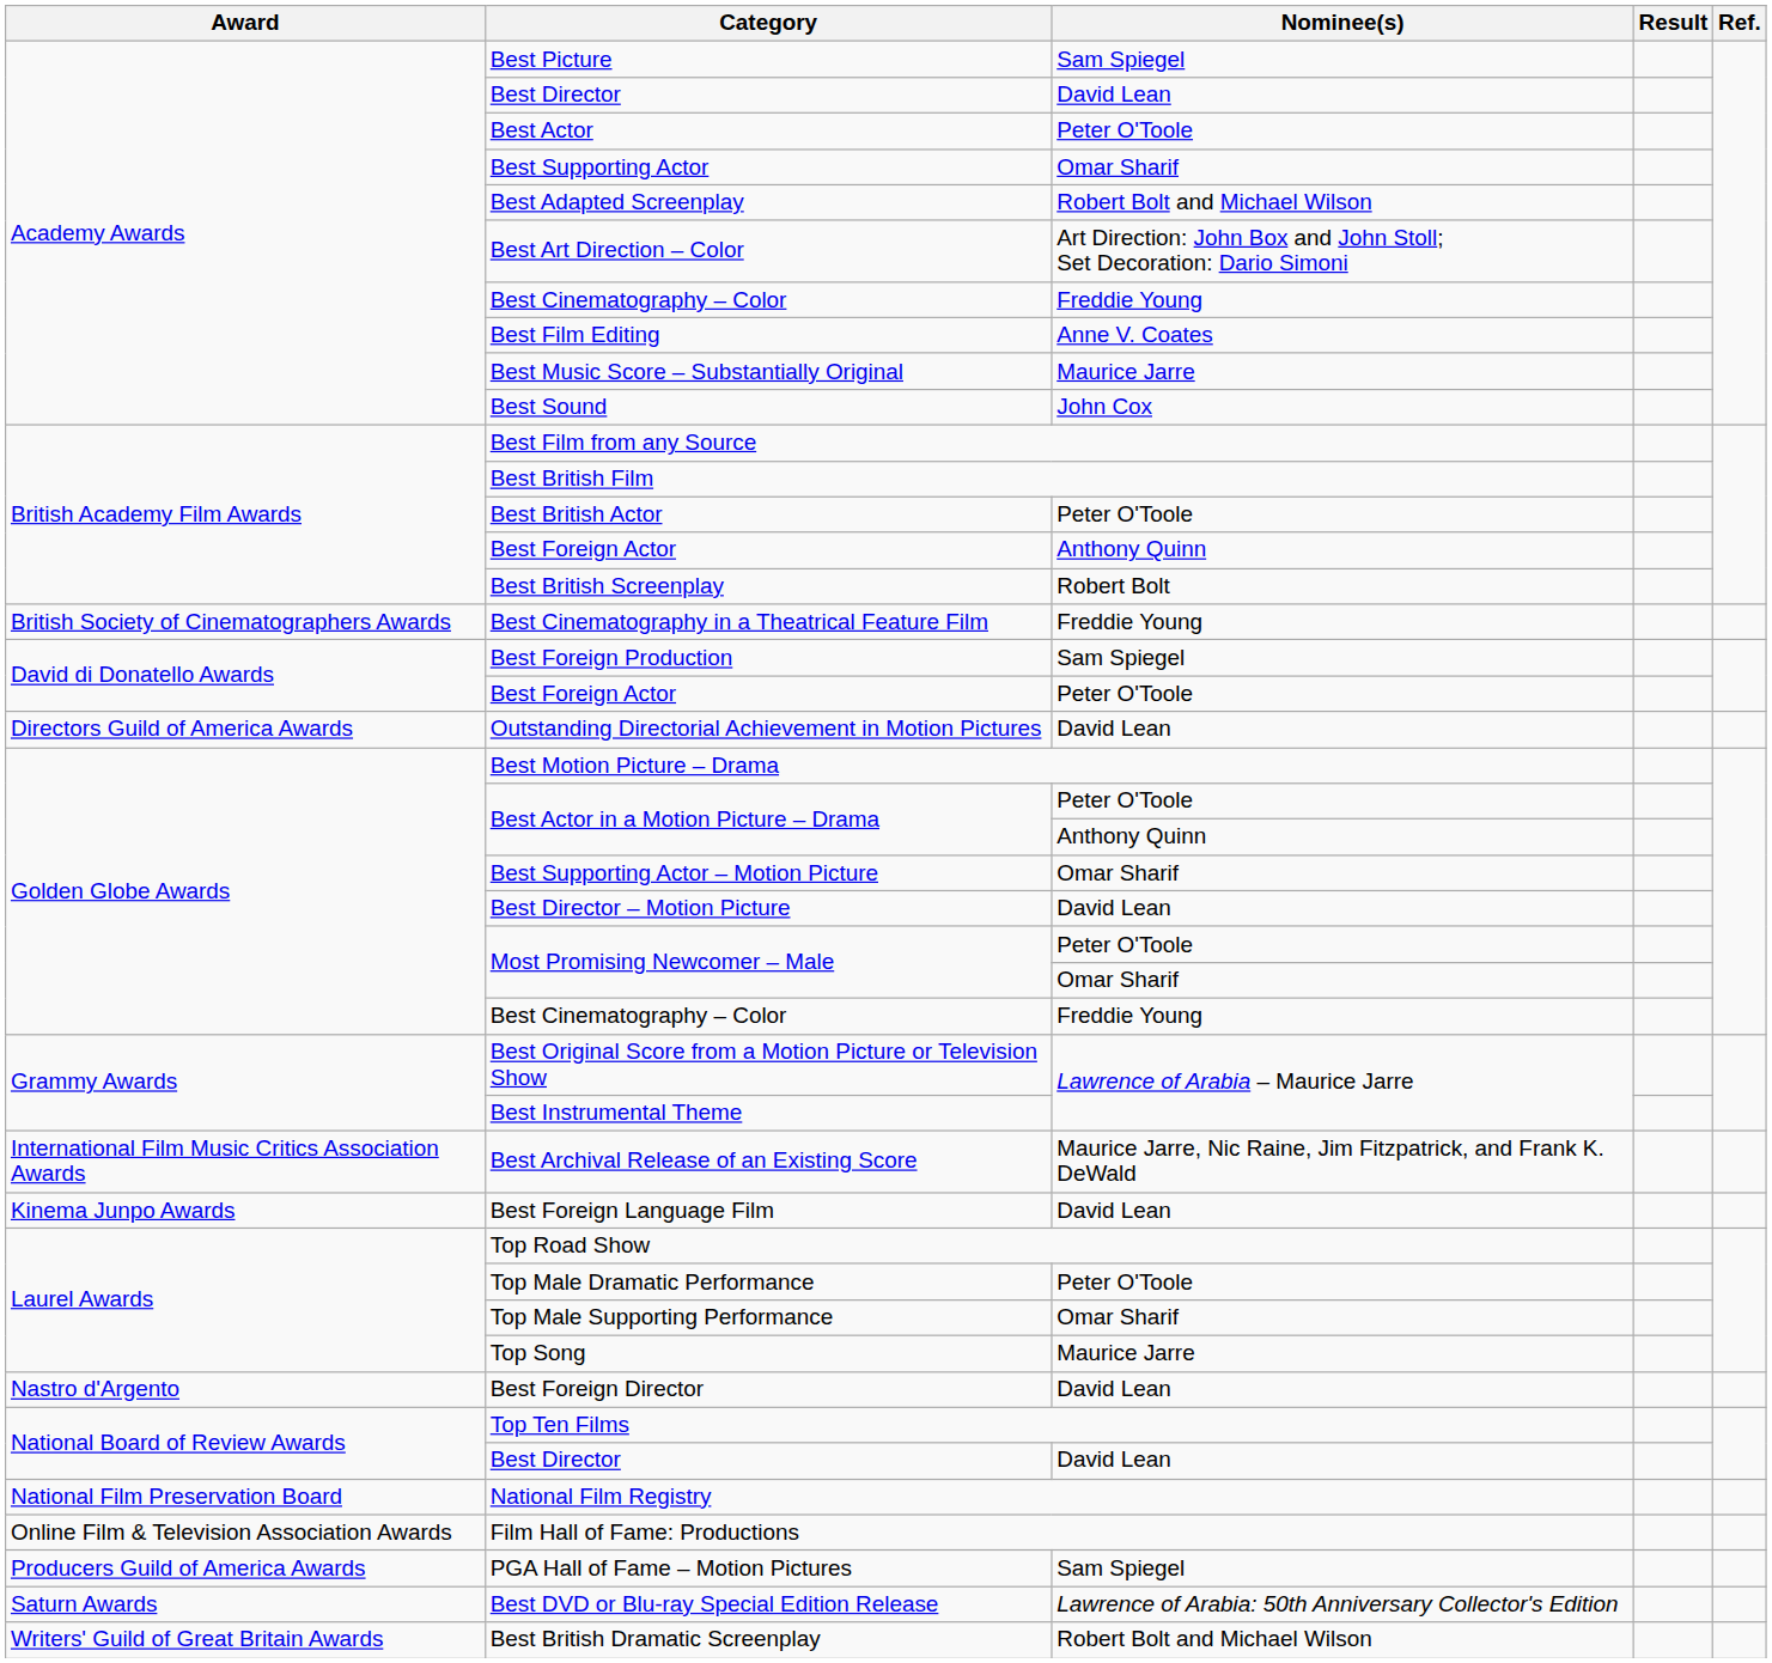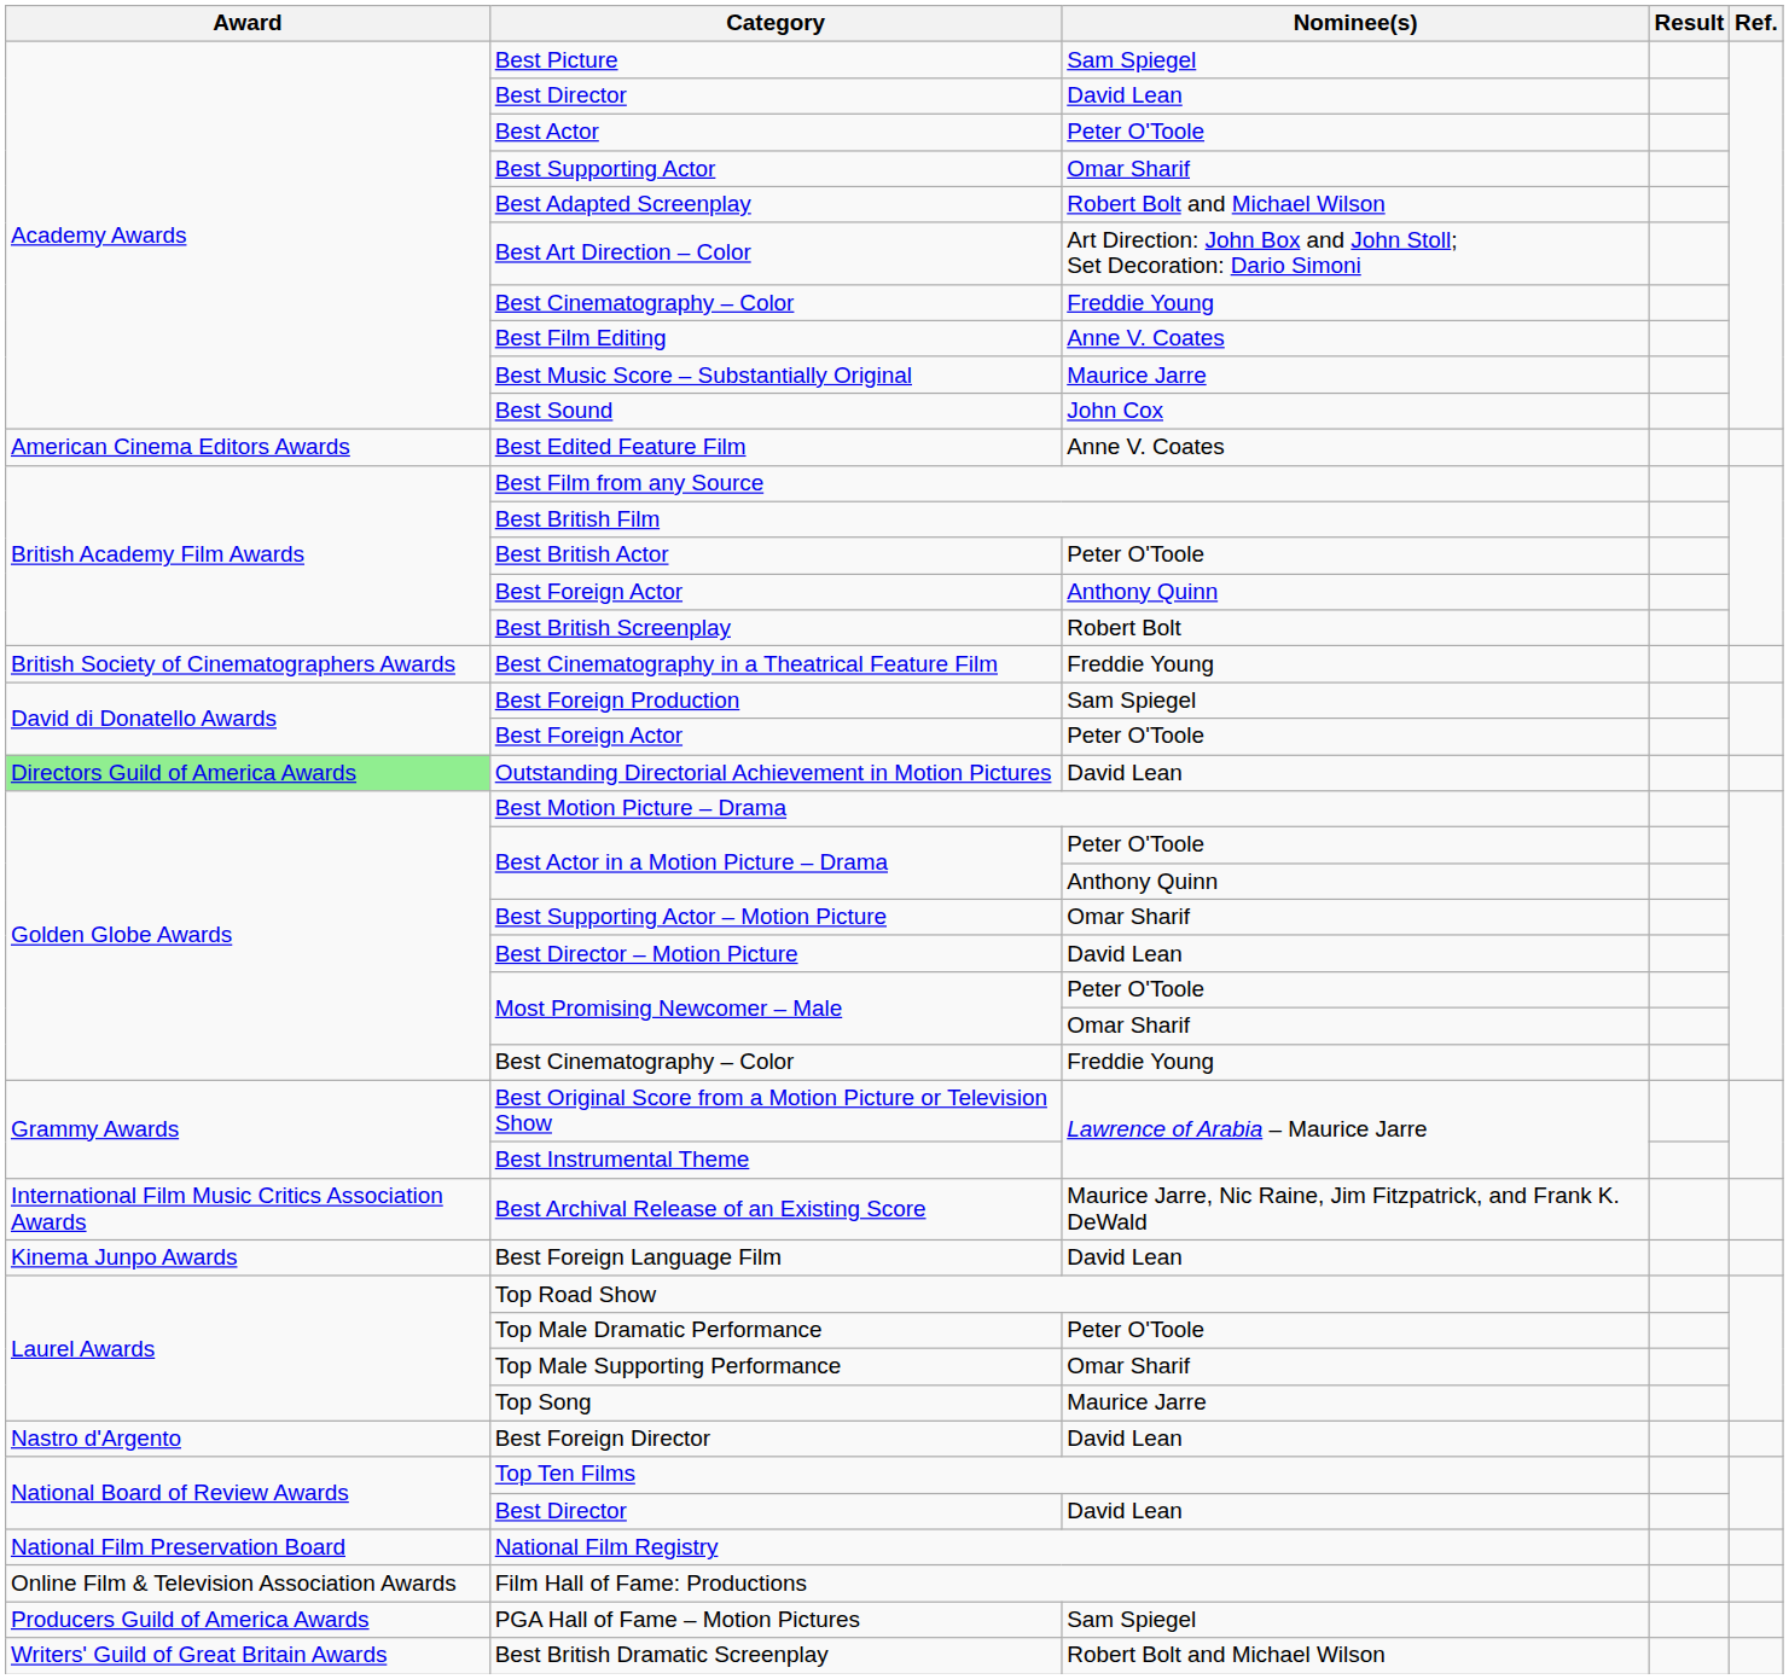 <table class="wikitable plainrowheaders">
 <tr>
 <th>Award</th>
 <th>Category</th>
 <th>Nominee(s)</th>
 <th>Result</th>
 <th>Ref.</th>
 </tr>
 <tr>
 <td rowspan="10"><a href='#'>Academy Awards</a></td>
 <td><a href='#'>Best Picture</a></td>
 <td><a href='#'>Sam Spiegel</a></td>
 <td></td>
 <td align="center" rowspan="10"></td>
 </tr>
 <tr>
 <td><a href='#'>Best Director</a></td>
 <td><a href='#'>David Lean</a></td>
 <td></td>
 </tr>
 <tr>
 <td><a href='#'>Best Actor</a></td>
 <td><a href='#'>Peter O'Toole</a></td>
 <td></td>
 </tr>
 <tr>
 <td><a href='#'>Best Supporting Actor</a></td>
 <td><a href='#'>Omar Sharif</a></td>
 <td></td>
 </tr>
 <tr>
 <td><a href='#'>Best Adapted Screenplay</a></td>
 <td><a href='#'>Robert Bolt</a> and <a href='#'>Michael Wilson</a></td>
 <td></td>
 </tr>
 <tr>
 <td><a href='#'>Best Art Direction – Color</a></td>
 <td>Art Direction: <a href='#'>John Box</a> and <a href='#'>John Stoll</a>;<br> Set Decoration: <a href='#'>Dario Simoni</a></td>
 <td></td>
 </tr>
 <tr>
 <td><a href='#'>Best Cinematography – Color</a></td>
 <td><a href='#'>Freddie Young</a></td>
 <td></td>
 </tr>
 <tr>
 <td><a href='#'>Best Film Editing</a></td>
 <td><a href='#'>Anne V. Coates</a></td>
 <td></td>
 </tr>
 <tr>
 <td><a href='#'>Best Music Score – Substantially Original</a></td>
 <td><a href='#'>Maurice Jarre</a></td>
 <td></td>
 </tr>
 <tr>
 <td><a href='#'>Best Sound</a></td>
 <td><a href='#'>John Cox</a></td>
 <td></td>
 </tr>
 <tr>
+<td><a href='#'>American Cinema Editors Awards</a></td>
+<td><a href='#'>Best Edited Feature Film</a></td>
+<td>Anne V. Coates</td>
+<td></td>
+<td align="center"></td>
+</tr>
+<tr>
 <td rowspan="5"><a href='#'>British Academy Film Awards</a></td>
 <td colspan="2"><a href='#'>Best Film from any Source</a></td>
 <td></td>
 <td align="center" rowspan="5"></td>
 </tr>
 <tr>
 <td colspan="2"><a href='#'>Best British Film</a></td>
 <td></td>
 </tr>
 <tr>
 <td><a href='#'>Best British Actor</a></td>
 <td>Peter O'Toole</td>
 <td></td>
 </tr>
 <tr>
 <td><a href='#'>Best Foreign Actor</a></td>
 <td><a href='#'>Anthony Quinn</a></td>
 <td></td>
 </tr>
 <tr>
 <td><a href='#'>Best British Screenplay</a></td>
 <td>Robert Bolt</td>
 <td></td>
 </tr>
 <tr>
 <td><a href='#'>British Society of Cinematographers Awards</a></td>
 <td><a href='#'>Best Cinematography in a Theatrical Feature Film</a></td>
 <td>Freddie Young</td>
 <td></td>
 <td align="center"></td>
 </tr>
 <tr>
 <td rowspan="2"><a href='#'>David di Donatello Awards</a></td>
 <td><a href='#'>Best Foreign Production</a></td>
 <td>Sam Spiegel</td>
 <td></td>
 <td align="center" rowspan="2"></td>
 </tr>
 <tr>
 <td><a href='#'>Best Foreign Actor</a></td>
 <td>Peter O'Toole</td>
 <td></td>
 </tr>
 <tr>
-<td><a href='#'>Directors Guild of America Awards</a></td>
+<td style="background: lightgreen;"><a href='#'>Directors Guild of America Awards</a></td>
 <td><a href='#'>Outstanding Directorial Achievement in Motion Pictures</a></td>
 <td>David Lean</td>
 <td></td>
 <td align="center"></td>
 </tr>
 <tr>
 <td rowspan="8"><a href='#'>Golden Globe Awards</a></td>
 <td colspan="2"><a href='#'>Best Motion Picture – Drama</a></td>
 <td></td>
 <td align="center" rowspan="8"></td>
 </tr>
 <tr>
 <td rowspan="2"><a href='#'>Best Actor in a Motion Picture – Drama</a></td>
 <td>Peter O'Toole</td>
 <td></td>
 </tr>
 <tr>
 <td>Anthony Quinn</td>
 <td></td>
 </tr>
 <tr>
 <td><a href='#'>Best Supporting Actor – Motion Picture</a></td>
 <td>Omar Sharif</td>
 <td></td>
 </tr>
 <tr>
 <td><a href='#'>Best Director – Motion Picture</a></td>
 <td>David Lean</td>
 <td></td>
 </tr>
 <tr>
 <td rowspan="2"><a href='#'>Most Promising Newcomer – Male</a></td>
 <td>Peter O'Toole</td>
 <td></td>
 </tr>
 <tr>
 <td>Omar Sharif</td>
 <td></td>
 </tr>
 <tr>
 <td>Best Cinematography – Color</td>
 <td>Freddie Young</td>
 <td></td>
 </tr>
 <tr>
 <td rowspan="2"><a href='#'>Grammy Awards</a></td>
 <td><a href='#'>Best Original Score from a Motion Picture or Television Show</a></td>
 <td rowspan="2"><em><a href='#'>Lawrence of Arabia</a></em> – Maurice Jarre</td>
 <td></td>
 <td align="center" rowspan="2"></td>
 </tr>
 <tr>
 <td><a href='#'>Best Instrumental Theme</a></td>
 <td></td>
 </tr>
 <tr>
 <td><a href='#'>International Film Music Critics Association Awards</a></td>
 <td><a href='#'>Best Archival Release of an Existing Score</a></td>
 <td>Maurice Jarre, Nic Raine, Jim Fitzpatrick, and Frank K. DeWald</td>
 <td></td>
 <td align="center"></td>
 </tr>
 <tr>
 <td><a href='#'>Kinema Junpo Awards</a></td>
 <td>Best Foreign Language Film</td>
 <td>David Lean</td>
 <td></td>
 <td align="center"></td>
 </tr>
 <tr>
 <td rowspan="4"><a href='#'>Laurel Awards</a></td>
 <td colspan="2">Top Road Show</td>
 <td></td>
 <td align="center" rowspan="4"></td>
 </tr>
 <tr>
 <td>Top Male Dramatic Performance</td>
 <td>Peter O'Toole</td>
 <td></td>
 </tr>
 <tr>
 <td>Top Male Supporting Performance</td>
 <td>Omar Sharif</td>
 <td></td>
 </tr>
 <tr>
 <td>Top Song</td>
 <td>Maurice Jarre </td>
 <td></td>
 </tr>
 <tr>
 <td><a href='#'>Nastro d'Argento</a></td>
 <td>Best Foreign Director</td>
 <td>David Lean</td>
 <td></td>
 <td align="center"></td>
 </tr>
 <tr>
 <td rowspan="2"><a href='#'>National Board of Review Awards</a></td>
 <td colspan="2"><a href='#'>Top Ten Films</a></td>
 <td></td>
 <td align="center" rowspan="2"></td>
 </tr>
 <tr>
 <td><a href='#'>Best Director</a></td>
 <td>David Lean</td>
 <td></td>
 </tr>
 <tr>
 <td><a href='#'>National Film Preservation Board</a></td>
 <td colspan="2"><a href='#'>National Film Registry</a></td>
 <td></td>
 <td align="center"></td>
 </tr>
 <tr>
 <td>Online Film & Television Association Awards</td>
 <td colspan="2">Film Hall of Fame: Productions</td>
 <td></td>
 <td align="center"></td>
 </tr>
 <tr>
 <td><a href='#'>Producers Guild of America Awards</a></td>
 <td>PGA Hall of Fame – Motion Pictures</td>
 <td>Sam Spiegel</td>
 <td></td>
 <td align="center"></td>
 </tr>
 <tr>
-<td><a href='#'>Saturn Awards</a></td>
-<td><a href='#'>Best DVD or Blu-ray Special Edition Release</a></td>
-<td><em>Lawrence of Arabia: 50th Anniversary Collector's Edition</em></td>
-<td></td>
-<td align="center"></td>
-</tr>
-<tr>
 <td><a href='#'>Writers' Guild of Great Britain Awards</a></td>
 <td>Best British Dramatic Screenplay</td>
 <td>Robert Bolt and Michael Wilson</td>
 <td></td>
 <td align="center"></td>
 </tr>
 </table>
